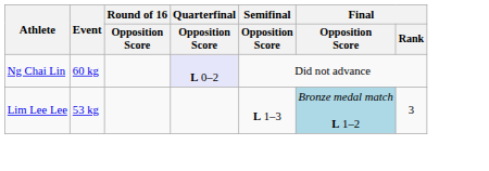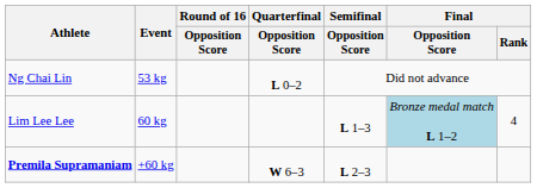 <table class=wikitable style="font-size:90%">
 <tr>
 <th rowspan=2>Athlete</th>
 <th rowspan=2>Event</th>
 <th>Round of 16</th>
 <th>Quarterfinal</th>
 <th>Semifinal</th>
 <th colspan=2>Final</th>
 </tr>
 <tr style="font-size:95%">
 <th>Opposition<br>Score</th>
 <th>Opposition<br>Score</th>
 <th>Opposition<br>Score</th>
 <th>Opposition<br>Score</th>
 <th>Rank</th>
 </tr>
 <tr align=center>
 <td align=left><a href='#'>Ng Chai Lin</a></td>
-<td align=left><a href='#'>60 kg</a></td>
+<td align=left><a href='#'>53 kg</a></td>
 <td></td>
-<td style="background: lavender;"><br><strong>L</strong> 0–2</td>
+<td><br><strong>L</strong> 0–2</td>
 <td colspan=3>Did not advance</td>
 </tr>
 <tr align=center>
 <td align=left><a href='#'>Lim Lee Lee</a></td>
-<td align=left><a href='#'>53 kg</a></td>
+<td align=left><a href='#'>60 kg</a></td>
 <td></td>
 <td></td>
 <td><br><strong>L</strong> 1–3</td>
 <td style="background: lightblue;"><em>Bronze medal match</em><br><br><strong>L</strong> 1–2</td>
-<td>3</td>
+<td>4</td>
+</tr>
+<tr align=center>
+<td align=left><strong><a href='#'>Premila Supramaniam</a></strong></td>
+<td align=left><a href='#'>+60 kg</a></td>
+<td></td>
+<td><br><strong>W</strong> 6–3</td>
+<td><br><strong>L</strong> 2–3</td>
+<td></td>
+<td></td>
 </tr>
 </table>
